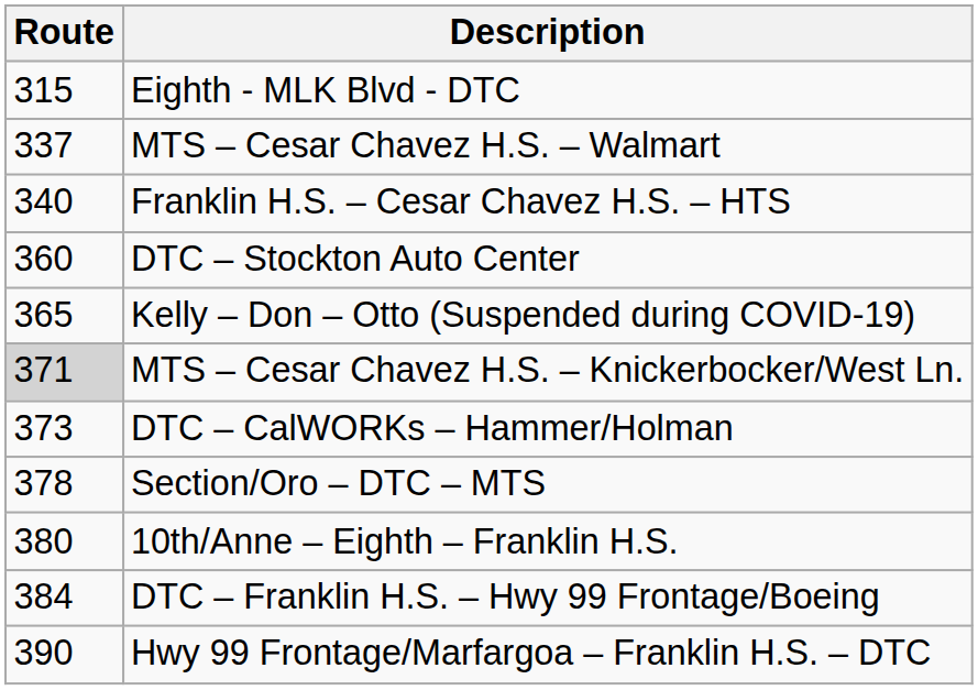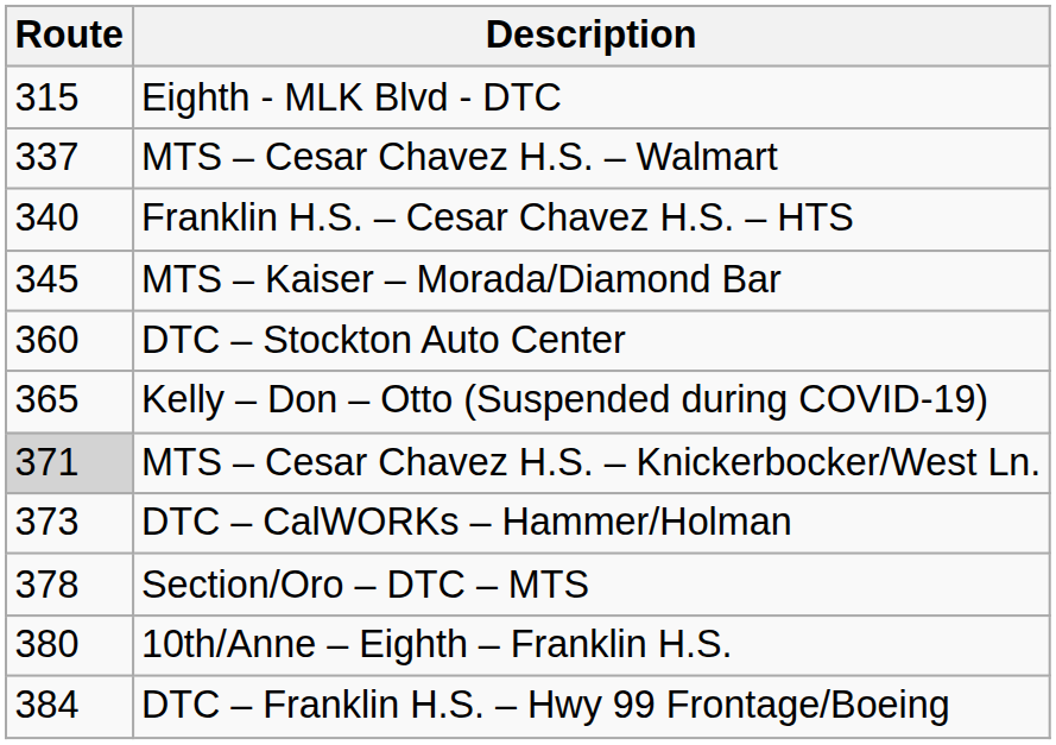 <table class="wikitable mw-collapsible mw-collapsed">
 <tr>
 <th>Route</th>
 <th>Description</th>
 </tr>
 <tr>
 <td>315</td>
 <td>Eighth - MLK Blvd - DTC</td>
 </tr>
 <tr>
 <td>337</td>
 <td>MTS – Cesar Chavez H.S. – Walmart</td>
 </tr>
 <tr>
 <td>340</td>
 <td>Franklin H.S. – Cesar Chavez H.S. – HTS</td>
+</tr>
+<tr>
+<td>345</td>
+<td>MTS – Kaiser – Morada/Diamond Bar</td>
 </tr>
 <tr>
 <td>360</td>
 <td>DTC – Stockton Auto Center</td>
 </tr>
 <tr>
 <td>365</td>
 <td>Kelly – Don – Otto (Suspended during COVID-19)</td>
 </tr>
 <tr>
 <td style="background: lightgrey;">371</td>
 <td>MTS – Cesar Chavez H.S. – Knickerbocker/West Ln.</td>
 </tr>
 <tr>
 <td>373</td>
 <td>DTC – CalWORKs – Hammer/Holman</td>
 </tr>
 <tr>
 <td>378</td>
 <td>Section/Oro – DTC – MTS</td>
 </tr>
 <tr>
 <td>380</td>
 <td>10th/Anne – Eighth – Franklin H.S.</td>
 </tr>
 <tr>
 <td>384</td>
 <td>DTC – Franklin H.S. – Hwy 99 Frontage/Boeing</td>
 </tr>
-<tr>
-<td>390</td>
-<td>Hwy 99 Frontage/Marfargoa – Franklin H.S. – DTC</td>
-</tr>
 </table>
